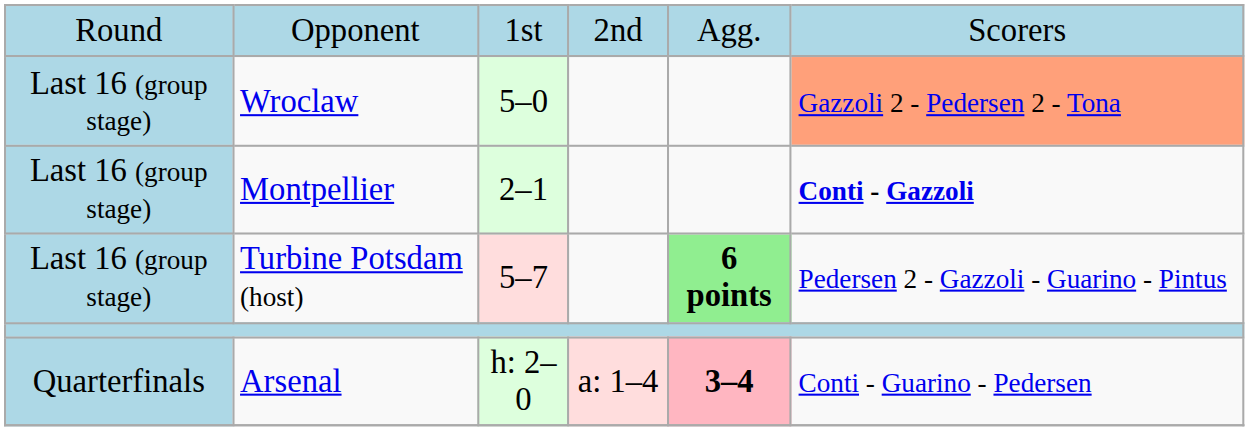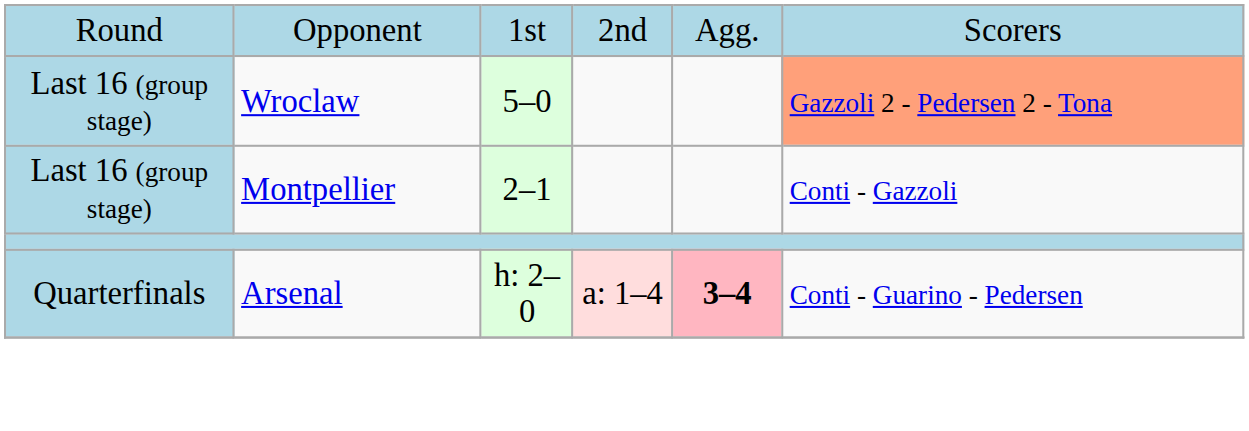 <table class="wikitable" style="text-align:center">
 <tr bgcolor=lightblue>
 <td width=150px>Round</td>
 <td width=200px>Opponent</td>
 <td width=80px>1st</td>
 <td width=80px>2nd</td>
 <td width=80px>Agg.</td>
 <td width=600px>Scorers</td>
 </tr>
 <tr>
 <td bgcolor=lightblue>Last 16 <small>(group stage)</small></td>
 <td align=left> <a href='#'>Wroclaw</a></td>
 <td bgcolor="#ddffdd">5–0</td>
 <td></td>
 <td></td>
 <td align=left style="background: lightsalmon;"><small><a href='#'>Gazzoli</a> 2 - <a href='#'>Pedersen</a> 2 - <a href='#'>Tona</a></small></td>
 </tr>
 <tr>
 <td bgcolor=lightblue>Last 16 <small>(group stage)</small></td>
 <td align=left> <a href='#'>Montpellier</a></td>
 <td bgcolor="#ddffdd">2–1</td>
 <td></td>
 <td></td>
-<td align=left><strong><small><a href='#'>Conti</a> - <a href='#'>Gazzoli</a></small></strong></td>
-</tr>
-<tr>
-<td bgcolor=lightblue>Last 16 <small>(group stage)</small></td>
-<td align=left> <a href='#'>Turbine Potsdam</a> <small>(host)</small></td>
-<td bgcolor="#ffdddd">5–7</td>
-<td></td>
-<td bgcolor=lightgreen><strong>6 points</strong></td>
-<td align=left><small><a href='#'>Pedersen</a> 2 - <a href='#'>Gazzoli</a> - <a href='#'>Guarino</a> - <a href='#'>Pintus</a></small></td>
+<td align=left><small><a href='#'>Conti</a> - <a href='#'>Gazzoli</a></small></td>
 </tr>
 <tr bgcolor=lightblue>
 <td colspan=6></td>
 </tr>
 <tr>
 <td bgcolor=lightblue>Quarterfinals</td>
 <td align=left> <a href='#'>Arsenal</a></td>
 <td bgcolor="#ddffdd">h: 2–0</td>
 <td bgcolor="#ffdddd">a: 1–4</td>
 <td bgcolor=lightpink><strong>3–4</strong></td>
 <td align=left><small><a href='#'>Conti</a> - <a href='#'>Guarino</a> - <a href='#'>Pedersen</a></small></td>
 </tr>
 <tr>
 </tr>
 </table>
